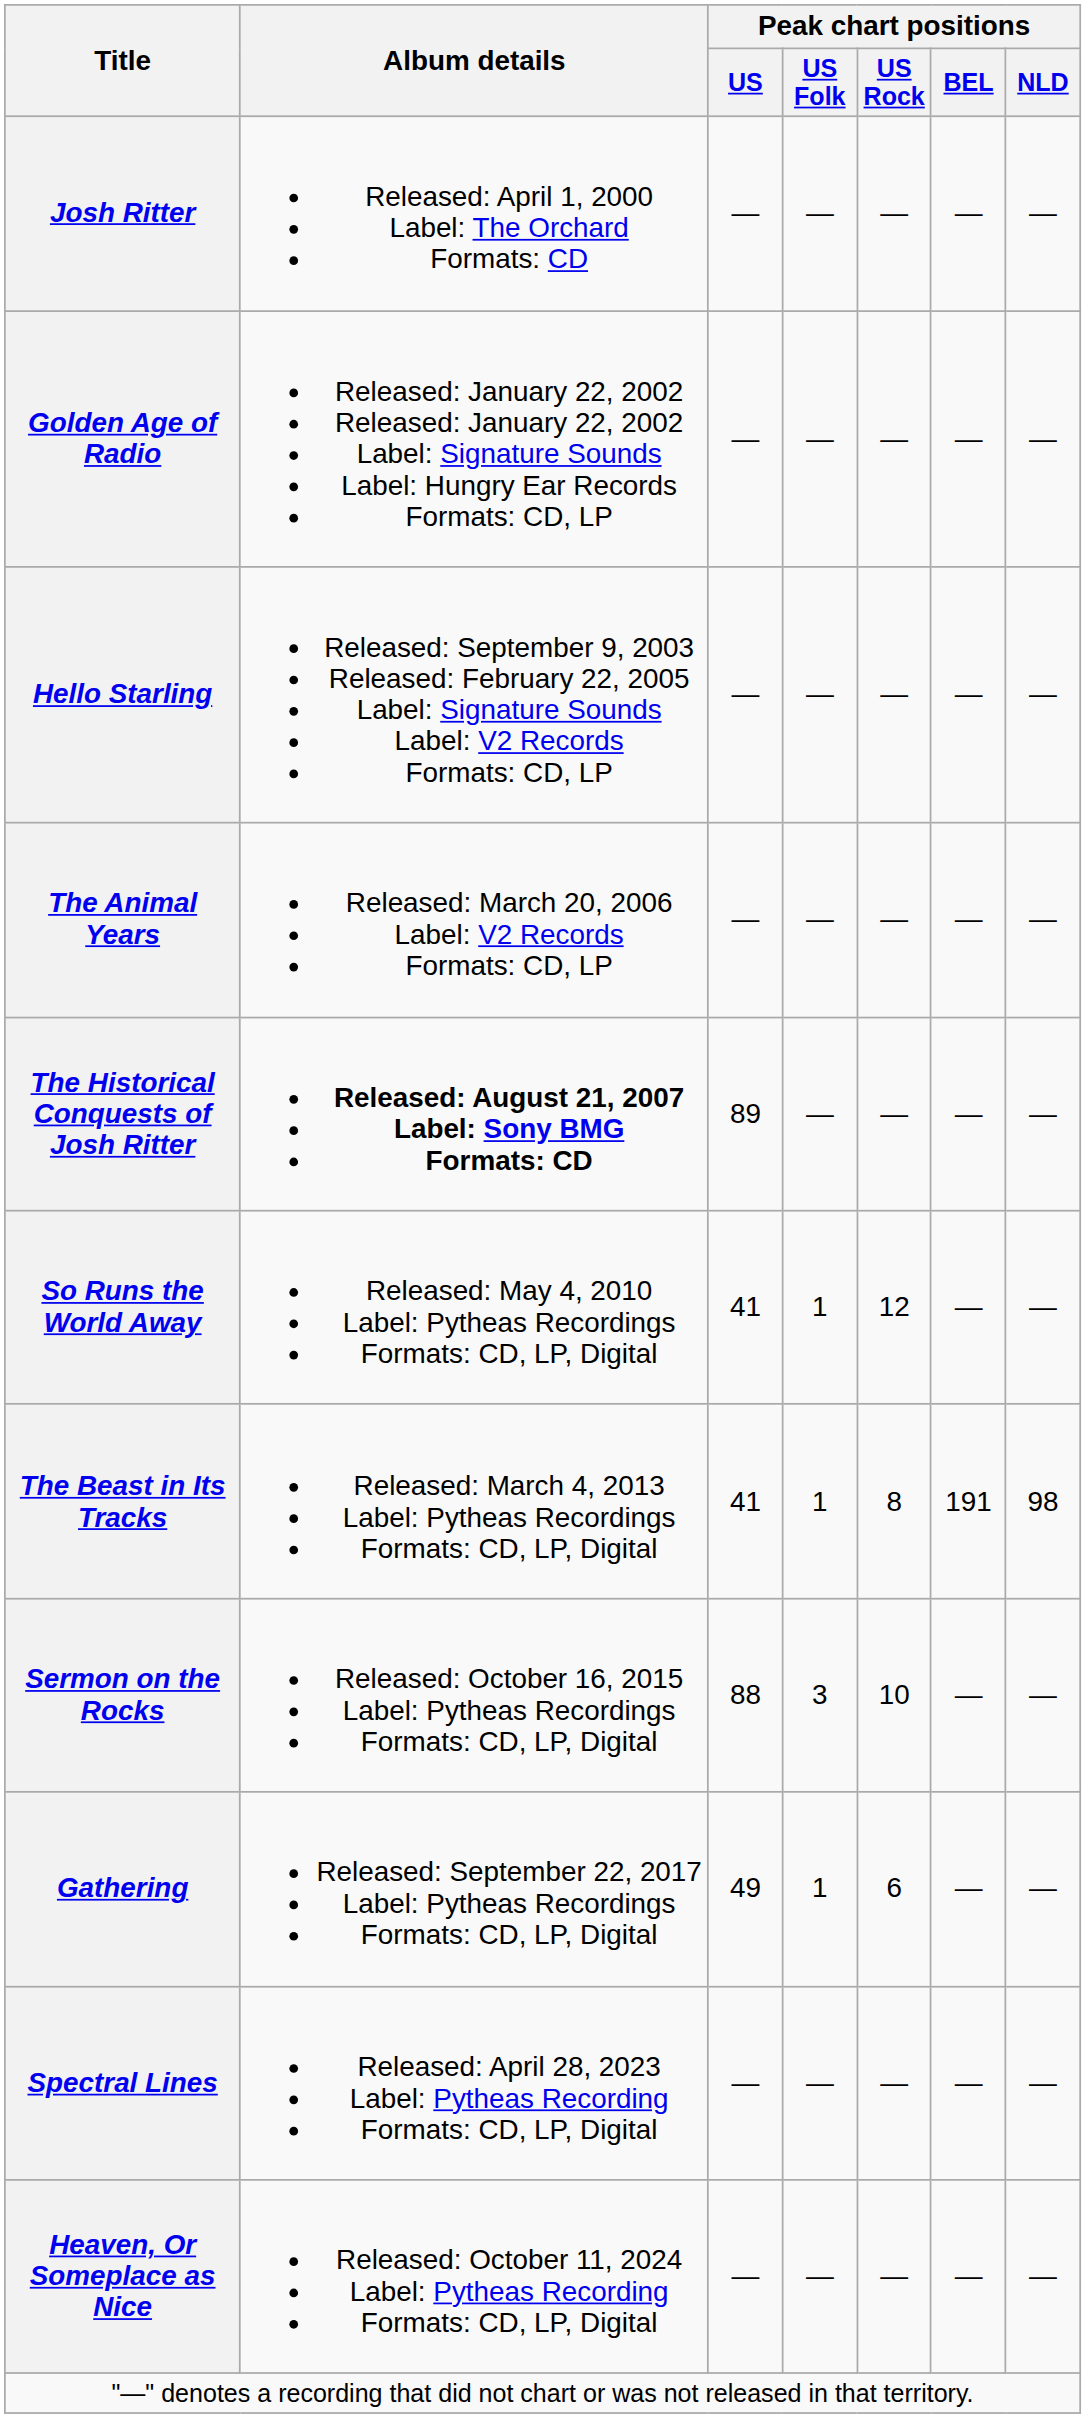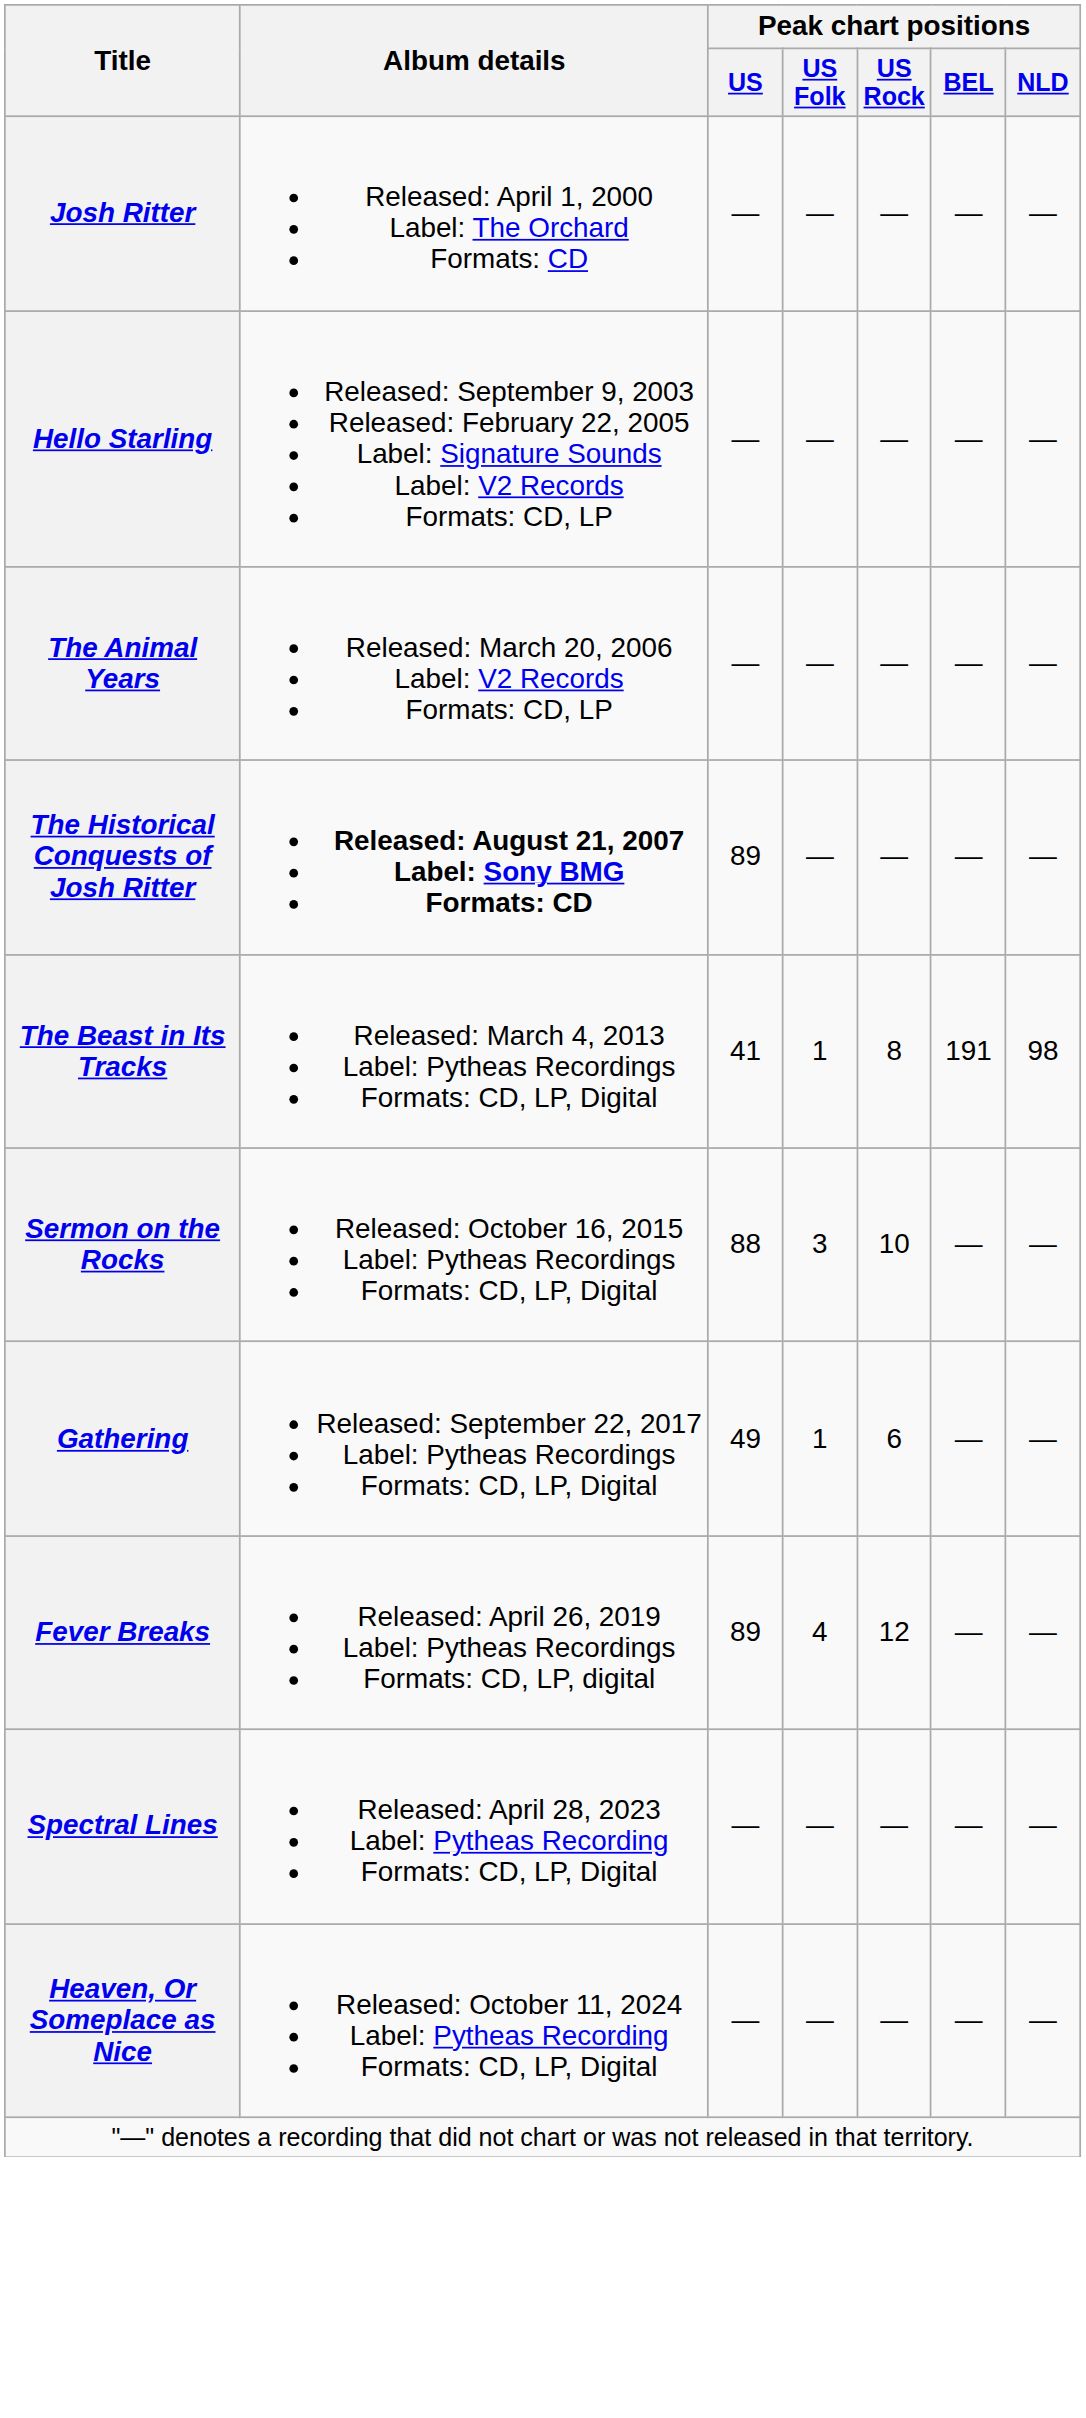 <table class="wikitable plainrowheaders" style="text-align:center;">
 <tr>
 <th scope="col" rowspan="2" style="width:8em;">Title</th>
 <th scope="col" rowspan="2">Album details</th>
 <th scope="col" colspan="5">Peak chart positions</th>
 </tr>
 <tr>
 <th scope="col" style="width:2.5em;font-size:90%;"><a href='#'>US</a><br></th>
 <th scope="col" style="width:2.5em;font-size:90%;"><a href='#'>US<br>Folk</a><br></th>
 <th scope="col" style="width:2.5em;font-size:90%;"><a href='#'>US<br>Rock</a><br></th>
 <th scope="col" style="width:2.5em;font-size:90%;"><a href='#'>BEL</a><br></th>
 <th scope="col" style="width:2.5em;font-size:90%;"><a href='#'>NLD</a><br></th>
 </tr>
 <tr>
 <th scope="row"><em><a href='#'>Josh Ritter</a></em></th>
 <td><br><ul><li>Released: April 1, 2000</li><li>Label: <a href='#'>The Orchard</a></li><li>Formats: <a href='#'>CD</a></li></ul></td>
-<td>—</td>
-<td>—</td>
-<td>—</td>
-<td>—</td>
-<td>—</td>
-</tr>
-<tr>
-<th scope="row"><em><a href='#'>Golden Age of Radio</a></em></th>
-<td><br><ul><li>Released: January 22, 2002 </li><li>Released: January 22, 2002 </li><li>Label: <a href='#'>Signature Sounds</a> </li><li>Label: Hungry Ear Records </li><li>Formats: CD, LP</li></ul></td>
 <td>—</td>
 <td>—</td>
 <td>—</td>
 <td>—</td>
 <td>—</td>
 </tr>
 <tr>
 <th scope="row"><em><a href='#'>Hello Starling</a></em></th>
 <td><br><ul><li>Released: September 9, 2003 </li><li>Released: February 22, 2005 </li><li>Label: <a href='#'>Signature Sounds</a> </li><li>Label: <a href='#'>V2 Records</a> </li><li>Formats: CD, LP</li></ul></td>
 <td>—</td>
 <td>—</td>
 <td>—</td>
 <td>—</td>
 <td>—</td>
 </tr>
 <tr>
 <th scope="row"><em><a href='#'>The Animal Years</a></em></th>
 <td><br><ul><li>Released: March 20, 2006</li><li>Label: <a href='#'>V2 Records</a></li><li>Formats: CD, LP</li></ul></td>
 <td>—</td>
 <td>—</td>
 <td>—</td>
 <td>—</td>
 <td>—</td>
 </tr>
 <tr>
 <th scope="row"><em><a href='#'>The Historical Conquests of Josh Ritter</a></em></th>
 <td><strong><br><ul><li>Released: August 21, 2007</li><li>Label: <a href='#'>Sony BMG</a></li><li>Formats: CD</li></ul></strong></td>
 <td>89</td>
 <td>—</td>
 <td>—</td>
 <td>—</td>
 <td>—</td>
 </tr>
 <tr>
-<th scope="row"><em><a href='#'>So Runs the World Away</a></em></th>
-<td><br><ul><li>Released: May 4, 2010</li><li>Label: Pytheas Recordings</li><li>Formats: CD, LP, Digital</li></ul></td>
-<td>41</td>
-<td>1</td>
-<td>12</td>
-<td>—</td>
-<td>—</td>
-</tr>
-<tr>
 <th scope="row"><em><a href='#'>The Beast in Its Tracks</a></em></th>
 <td><br><ul><li>Released: March 4, 2013</li><li>Label: Pytheas Recordings</li><li>Formats: CD, LP, Digital</li></ul></td>
 <td>41</td>
 <td>1</td>
 <td>8</td>
 <td>191</td>
 <td>98</td>
 </tr>
 <tr>
 <th scope="row"><em><a href='#'>Sermon on the Rocks</a></em></th>
 <td><br><ul><li>Released: October 16, 2015</li><li>Label: Pytheas Recordings</li><li>Formats: CD, LP, Digital</li></ul></td>
 <td>88</td>
 <td>3</td>
 <td>10</td>
 <td>—</td>
 <td>—</td>
 </tr>
 <tr>
 <th scope="row"><em><a href='#'>Gathering</a></em></th>
 <td><br><ul><li>Released: September 22, 2017</li><li>Label: Pytheas Recordings</li><li>Formats: CD, LP, Digital</li></ul></td>
 <td>49</td>
 <td>1</td>
 <td>6</td>
 <td>—</td>
 <td>—</td>
 </tr>
 <tr>
+<th scope="row"><em><a href='#'>Fever Breaks</a></em></th>
+<td><br><ul><li>Released: April 26, 2019</li><li>Label: Pytheas Recordings</li><li>Formats: CD, LP, digital</li></ul></td>
+<td>89</td>
+<td>4</td>
+<td>12</td>
+<td>—</td>
+<td>—</td>
+</tr>
+<tr>
 <th scope="row"><em><a href='#'>Spectral Lines</a></em></th>
 <td><br><ul><li>Released: April 28, 2023</li><li>Label: <a href='#'>Pytheas Recording</a></li><li>Formats: CD, LP, Digital</li></ul></td>
 <td>—</td>
 <td>—</td>
 <td>—</td>
 <td>—</td>
 <td>—</td>
 </tr>
 <tr>
 <th scope="row"><em><a href='#'>Heaven, Or Someplace as Nice</a></em></th>
 <td><br><ul><li>Released: October 11, 2024</li><li>Label: <a href='#'>Pytheas Recording</a></li><li>Formats: CD, LP, Digital</li></ul></td>
 <td>—</td>
 <td>—</td>
 <td>—</td>
 <td>—</td>
 <td>—</td>
 </tr>
 <tr>
 <td colspan="7" style="font-size:90%">"—" denotes a recording that did not chart or was not released in that territory.</td>
 </tr>
 </table>
